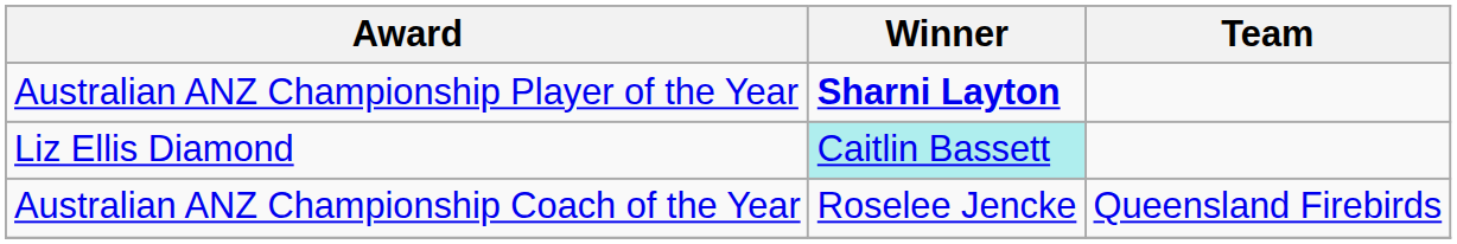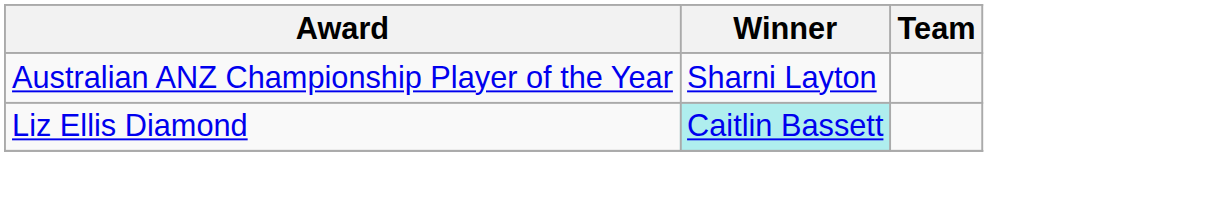 <table class="wikitable collapsible">
 <tr>
 <th>Award</th>
 <th>Winner</th>
 <th>Team</th>
 </tr>
 <tr>
 <td><a href='#'>Australian ANZ Championship Player of the Year</a></td>
-<td><strong><a href='#'>Sharni Layton</a></strong></td>
+<td><a href='#'>Sharni Layton</a></td>
 <td></td>
 </tr>
 <tr>
 <td><a href='#'>Liz Ellis Diamond</a></td>
 <td style="background: paleturquoise;"><a href='#'>Caitlin Bassett</a></td>
 <td></td>
 </tr>
 <tr>
-<td><a href='#'>Australian ANZ Championship Coach of the Year</a></td>
-<td><a href='#'>Roselee Jencke</a></td>
-<td><a href='#'>Queensland Firebirds</a></td>
-</tr>
-<tr>
 </tr>
 </table>
